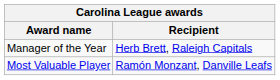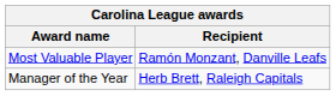 <table class="wikitable">
 <tr>
 <th colspan="2">Carolina League awards</th>
 </tr>
 <tr>
 <th>Award name</th>
 <th>Recipient</th>
 </tr>
 <tr>
+<td><a href='#'>Most Valuable Player</a></td>
+<td><a href='#'>Ramón Monzant</a>, <a href='#'>Danville Leafs</a></td>
+</tr>
+<tr>
 <td>Manager of the Year</td>
 <td><a href='#'>Herb Brett</a>, <a href='#'>Raleigh Capitals</a></td>
 </tr>
-<tr>
-<td><a href='#'>Most Valuable Player</a></td>
-<td><a href='#'>Ramón Monzant</a>, <a href='#'>Danville Leafs</a></td>
-</tr>
 </table>
